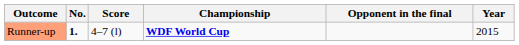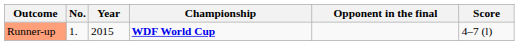 <table class="sortable wikitable">
 <tr>
 <th width="80">Outcome</th>
 <th width="20">No.</th>
-<th width="70">Score</th>
+<th width="50">Year</th>
 <th style="width:250px;">Championship</th>
 <th style="width:200px;">Opponent in the final</th>
-<th width="50">Year</th>
+<th width="70">Score</th>
 </tr>
 <tr>
 <td style="background:#ffa07a;">Runner-up</td>
-<td><strong>1.</strong></td>
-<td>4–7 (l)</td>
+<td>1.</td>
+<td>2015</td>
 <td><strong><a href='#'>WDF World Cup</a></strong></td>
 <td> </td>
-<td>2015</td>
+<td>4–7 (l)</td>
 </tr>
 </table>
